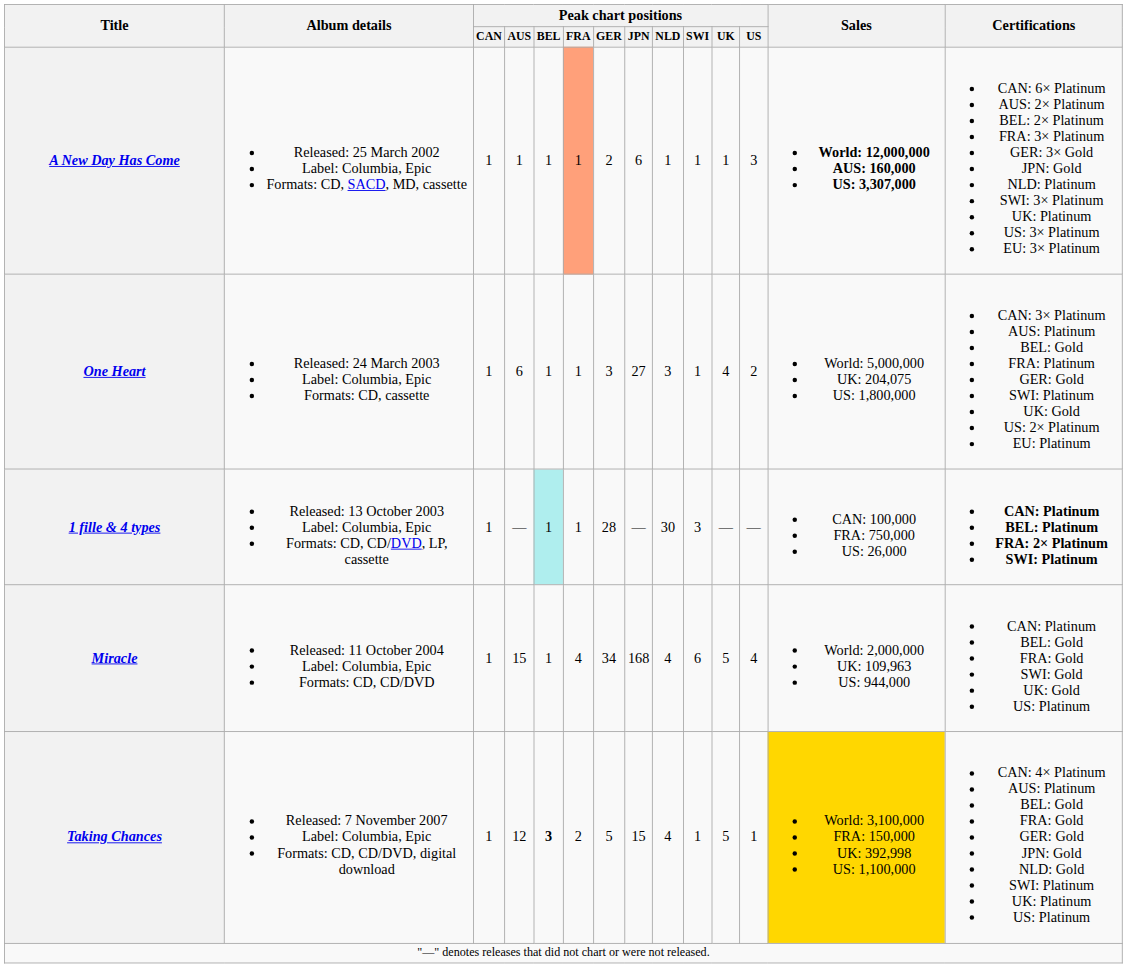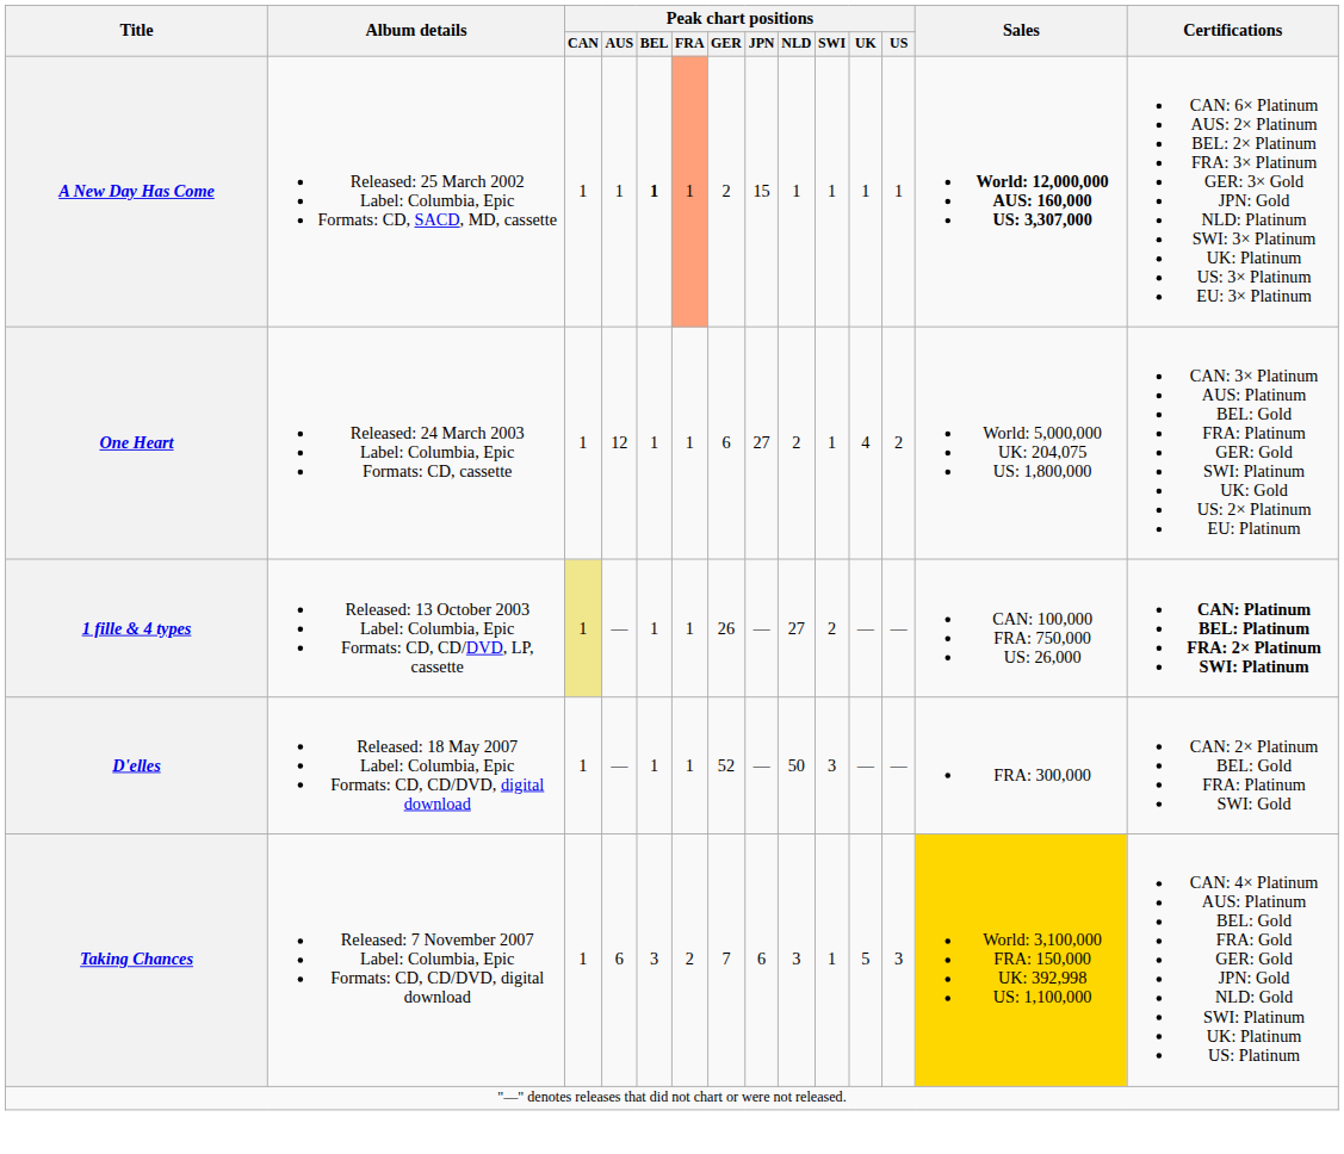 <table class="wikitable plainrowheaders" style="text-align:center;">
 <tr>
 <th rowspan="2" style="width:15em;">Title</th>
 <th rowspan="2" style="width:17em;">Album details</th>
 <th colspan="10">Peak chart positions</th>
 <th rowspan="2" style="width:12em;">Sales</th>
 <th rowspan="2" style="width:12em;">Certifications</th>
 </tr>
 <tr style="font-size:smaller;">
 <th style="width:25px;">CAN<br></th>
 <th style="width:25px;">AUS<br></th>
 <th style="width:25px;">BEL<br></th>
 <th style="width:25px;">FRA<br></th>
 <th style="width:25px;">GER<br></th>
 <th style="width:25px;">JPN<br></th>
 <th style="width:25px;">NLD<br></th>
 <th style="width:25px;">SWI<br></th>
 <th style="width:25px;">UK<br></th>
 <th style="width:25px;">US<br></th>
 </tr>
 <tr>
 <th scope="row"><em><a href='#'>A New Day Has Come</a></em></th>
 <td><br><ul><li>Released: 25 March 2002</li><li>Label: Columbia, Epic</li><li>Formats: CD, <a href='#'>SACD</a>, MD, cassette</li></ul></td>
 <td>1</td>
 <td>1</td>
-<td>1</td>
+<td><strong>1</strong></td>
 <td style="background: lightsalmon;">1</td>
 <td>2</td>
-<td>6</td>
+<td>15</td>
 <td>1</td>
 <td>1</td>
 <td>1</td>
-<td>3</td>
+<td>1</td>
 <td><strong><br><ul><li>World: 12,000,000</li><li>AUS: 160,000</li><li>US: 3,307,000</li></ul></strong></td>
 <td><br><ul><li>CAN: 6× Platinum</li><li>AUS: 2× Platinum</li><li>BEL: 2× Platinum</li><li>FRA: 3× Platinum</li><li>GER: 3× Gold</li><li>JPN: Gold</li><li>NLD: Platinum</li><li>SWI: 3× Platinum</li><li>UK: Platinum</li><li>US: 3× Platinum</li><li>EU: 3× Platinum</li></ul></td>
 </tr>
 <tr>
 <th scope="row"><em><a href='#'>One Heart</a></em></th>
 <td><br><ul><li>Released: 24 March 2003</li><li>Label: Columbia, Epic</li><li>Formats: CD, cassette</li></ul></td>
 <td>1</td>
-<td>6</td>
+<td>12</td>
 <td>1</td>
 <td>1</td>
-<td>3</td>
+<td>6</td>
 <td>27</td>
-<td>3</td>
+<td>2</td>
 <td>1</td>
 <td>4</td>
 <td>2</td>
 <td><br><ul><li>World: 5,000,000</li><li>UK: 204,075</li><li>US: 1,800,000</li></ul></td>
 <td><br><ul><li>CAN: 3× Platinum</li><li>AUS: Platinum</li><li>BEL: Gold</li><li>FRA: Platinum</li><li>GER: Gold</li><li>SWI: Platinum</li><li>UK: Gold</li><li>US: 2× Platinum</li><li>EU: Platinum</li></ul></td>
 </tr>
 <tr>
 <th scope="row"><em><a href='#'>1 fille & 4 types</a></em></th>
 <td><br><ul><li>Released: 13 October 2003</li><li>Label: Columbia, Epic</li><li>Formats: CD, CD/<a href='#'>DVD</a>, LP, cassette</li></ul></td>
+<td style="background: khaki;">1</td>
+<td>—</td>
 <td>1</td>
+<td>1</td>
+<td>26</td>
 <td>—</td>
-<td style="background: paleturquoise;">1</td>
-<td>1</td>
-<td>28</td>
-<td>—</td>
-<td>30</td>
-<td>3</td>
+<td>27</td>
+<td>2</td>
 <td>—</td>
 <td>—</td>
 <td><br><ul><li>CAN: 100,000</li><li>FRA: 750,000</li><li>US: 26,000</li></ul></td>
 <td><strong><br><ul><li>CAN: Platinum</li><li>BEL: Platinum</li><li>FRA: 2× Platinum</li><li>SWI: Platinum</li></ul></strong></td>
 </tr>
 <tr>
-<th scope="row"><em><a href='#'>Miracle</a></em></th>
-<td><br><ul><li>Released: 11 October 2004</li><li>Label: Columbia, Epic</li><li>Formats: CD, CD/DVD</li></ul></td>
+<th scope="row"><em><a href='#'>D'elles</a></em></th>
+<td><br><ul><li>Released: 18 May 2007</li><li>Label: Columbia, Epic</li><li>Formats: CD, CD/DVD, <a href='#'>digital download</a></li></ul></td>
 <td>1</td>
-<td>15</td>
+<td>—</td>
 <td>1</td>
-<td>4</td>
-<td>34</td>
-<td>168</td>
-<td>4</td>
-<td>6</td>
-<td>5</td>
-<td>4</td>
-<td><br><ul><li>World: 2,000,000</li><li>UK: 109,963</li><li>US: 944,000</li></ul></td>
-<td><br><ul><li>CAN: Platinum</li><li>BEL: Gold</li><li>FRA: Gold</li><li>SWI: Gold</li><li>UK: Gold</li><li>US: Platinum</li></ul></td>
+<td>1</td>
+<td>52</td>
+<td>—</td>
+<td>50</td>
+<td>3</td>
+<td>—</td>
+<td>—</td>
+<td><br><ul><li>FRA: 300,000</li></ul></td>
+<td><br><ul><li>CAN: 2× Platinum</li><li>BEL: Gold</li><li>FRA: Platinum</li><li>SWI: Gold</li></ul></td>
 </tr>
 <tr>
 <th scope="row"><em><a href='#'>Taking Chances</a></em></th>
 <td><br><ul><li>Released: 7 November 2007</li><li>Label: Columbia, Epic</li><li>Formats: CD, CD/DVD, digital download</li></ul></td>
 <td>1</td>
-<td>12</td>
-<td><strong>3</strong></td>
+<td>6</td>
+<td>3</td>
 <td>2</td>
-<td>5</td>
-<td>15</td>
-<td>4</td>
+<td>7</td>
+<td>6</td>
+<td>3</td>
 <td>1</td>
 <td>5</td>
-<td>1</td>
+<td>3</td>
 <td style="background: gold;"><br><ul><li>World: 3,100,000</li><li>FRA: 150,000</li><li>UK: 392,998</li><li>US: 1,100,000</li></ul></td>
 <td><br><ul><li>CAN: 4× Platinum</li><li>AUS: Platinum</li><li>BEL: Gold</li><li>FRA: Gold</li><li>GER: Gold</li><li>JPN: Gold</li><li>NLD: Gold</li><li>SWI: Platinum</li><li>UK: Platinum</li><li>US: Platinum</li></ul></td>
 </tr>
 <tr>
 <td colspan="14" style="font-size:85%">"—" denotes releases that did not chart or were not released.</td>
 </tr>
 </table>
